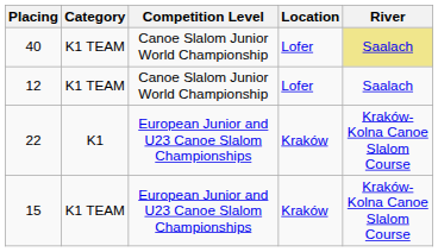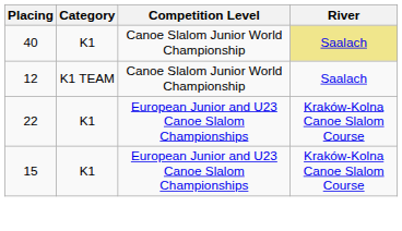 <table class="wikitable" style="font-size:98%;width:480px;text-align:center;">
 <tr>
 <th>Placing</th>
 <th>Category</th>
 <th>Competition Level</th>
-<th>Location</th>
 <th>River</th>
 </tr>
 <tr>
 <td>40</td>
-<td>K1 TEAM</td>
+<td>K1</td>
 <td>Canoe Slalom Junior World Championship</td>
-<td align="left"> <a href='#'>Lofer</a></td>
 <td style="background: khaki;"><a href='#'>Saalach</a></td>
 </tr>
 <tr>
 <td>12</td>
 <td>K1 TEAM</td>
 <td>Canoe Slalom Junior World Championship</td>
-<td align="left"> <a href='#'>Lofer</a></td>
 <td><a href='#'>Saalach</a></td>
 </tr>
 <tr>
 <td>22</td>
 <td>K1</td>
 <td><a href='#'>European Junior and U23 Canoe Slalom Championships</a></td>
-<td align="left"> <a href='#'>Kraków</a></td>
 <td><a href='#'>Kraków-Kolna Canoe Slalom Course</a></td>
 </tr>
 <tr>
 <td>15</td>
-<td>K1 TEAM</td>
+<td>K1</td>
 <td><a href='#'>European Junior and U23 Canoe Slalom Championships</a></td>
-<td align="left"> <a href='#'>Kraków</a></td>
 <td><a href='#'>Kraków-Kolna Canoe Slalom Course</a></td>
 </tr>
 </table>
